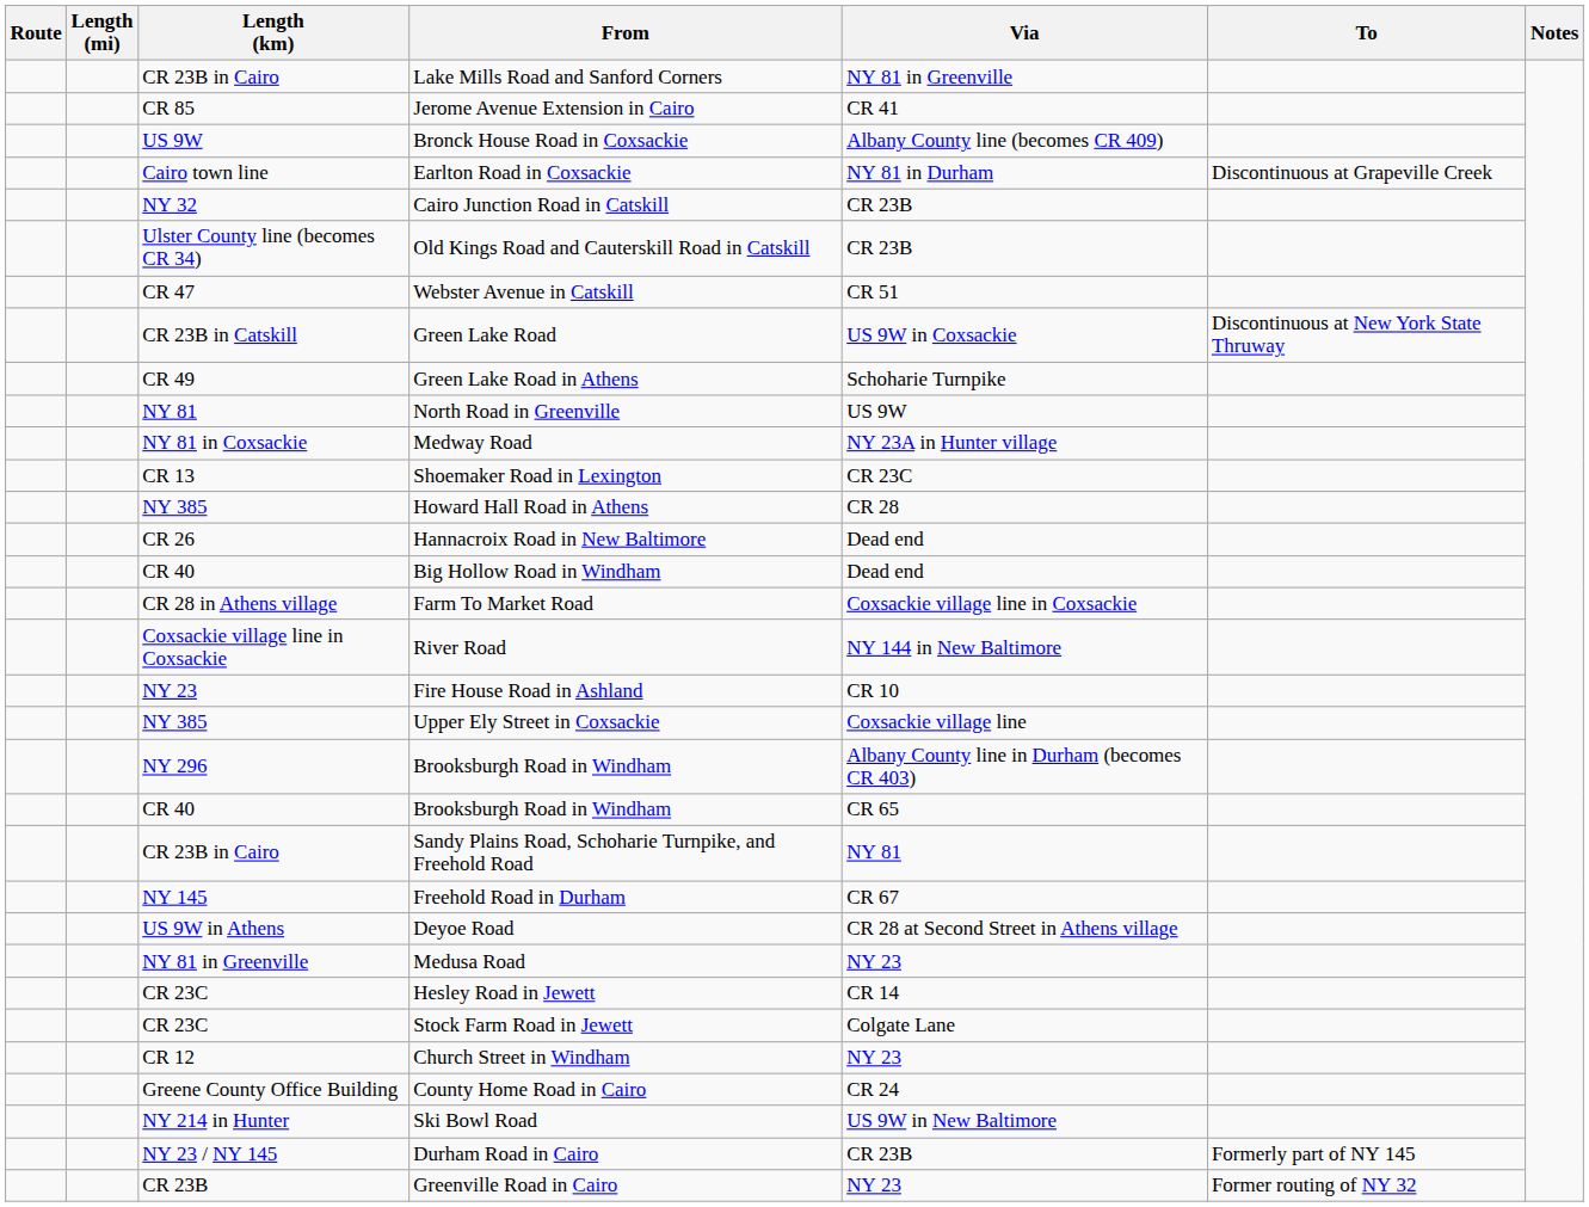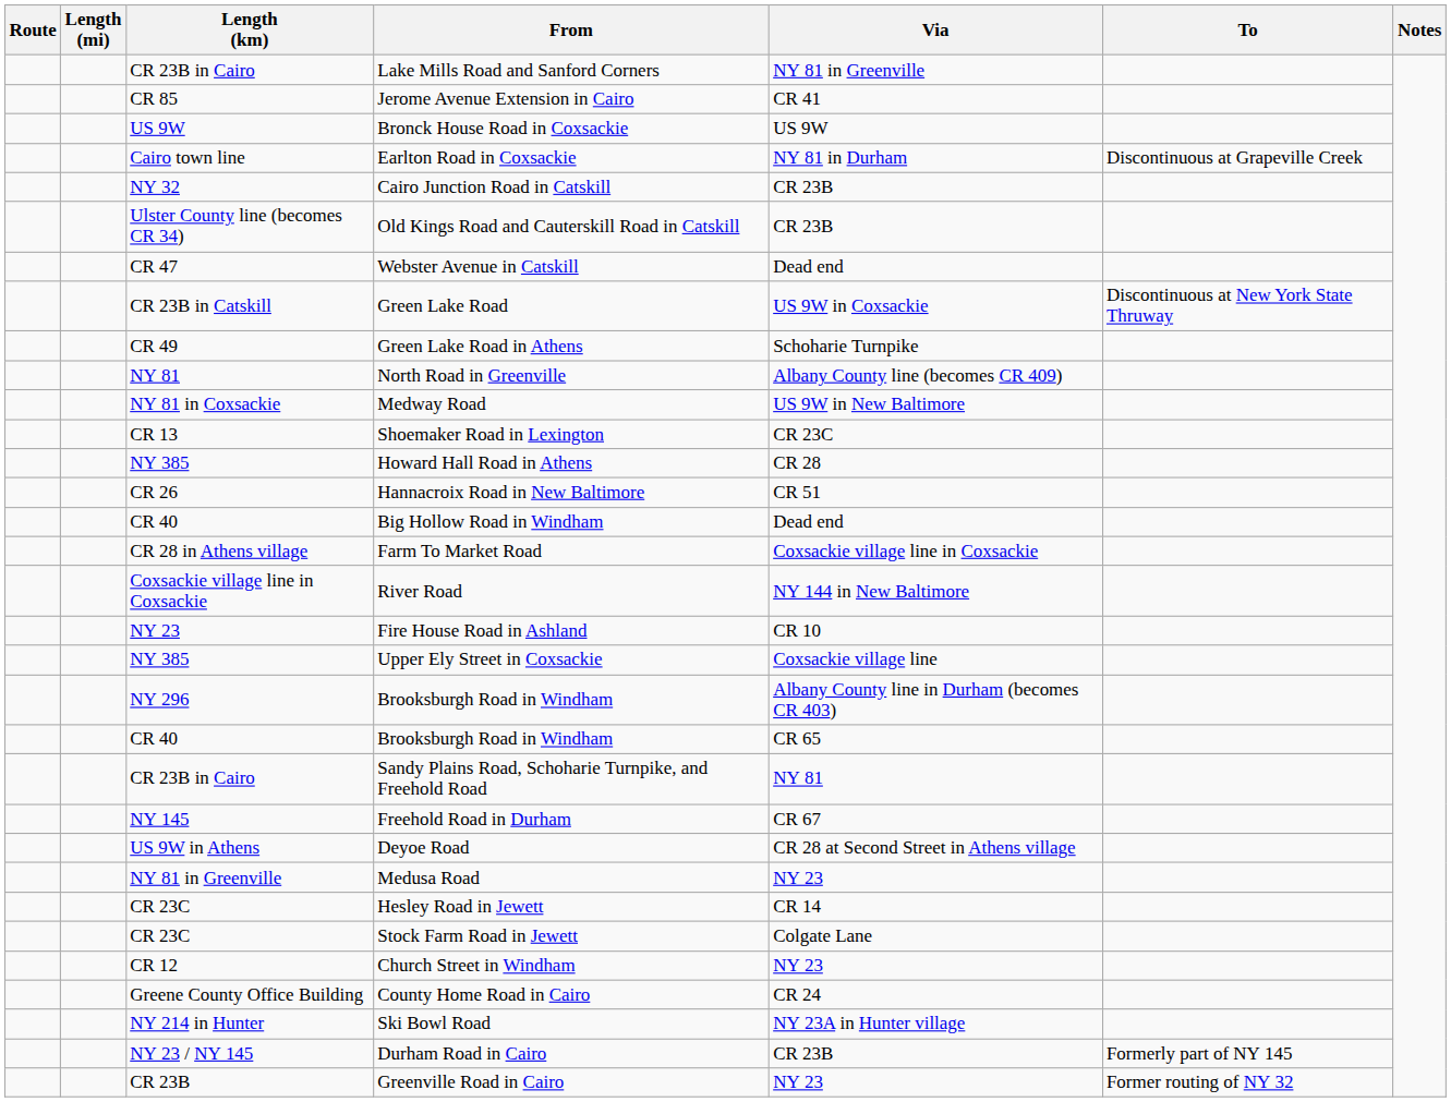 <table class="wikitable sortable">
 <tr>
 <th>Route</th>
 <th>Length<br>(mi)</th>
 <th>Length<br>(km)</th>
 <th class="unsortable">From</th>
 <th class="unsortable">Via</th>
 <th class="unsortable">To</th>
 <th class="unsortable">Notes</th>
 </tr>
 <tr>
 <td id="41"></td>
 <td></td>
 <td>CR 23B in <a href='#'>Cairo</a></td>
 <td>Lake Mills Road and Sanford Corners</td>
 <td><a href='#'>NY&nbsp;81</a> in <a href='#'>Greenville</a></td>
 <td></td>
 </tr>
 <tr>
 <td id="41A"></td>
 <td></td>
 <td>CR 85</td>
 <td>Jerome Avenue Extension in <a href='#'>Cairo</a></td>
 <td>CR 41</td>
 <td></td>
 </tr>
 <tr>
 <td id="42"></td>
 <td></td>
 <td><a href='#'>US&nbsp;9W</a></td>
 <td>Bronck House Road in <a href='#'>Coxsackie</a></td>
-<td><a href='#'>Albany County</a> line (becomes <a href='#'>CR 409</a>)</td>
+<td>US 9W</td>
 <td></td>
 </tr>
 <tr>
 <td id="45"></td>
 <td></td>
 <td><a href='#'>Cairo</a> town line</td>
 <td>Earlton Road in <a href='#'>Coxsackie</a></td>
 <td><a href='#'>NY&nbsp;81</a> in <a href='#'>Durham</a></td>
 <td>Discontinuous at Grapeville Creek</td>
 </tr>
 <tr>
 <td id="46"></td>
 <td></td>
 <td><a href='#'>NY&nbsp;32</a></td>
 <td>Cairo Junction Road in <a href='#'>Catskill</a></td>
 <td>CR 23B</td>
 <td></td>
 </tr>
 <tr>
 <td id="47"></td>
 <td></td>
 <td><a href='#'>Ulster County</a> line (becomes <a href='#'>CR 34</a>)</td>
 <td>Old Kings Road and Cauterskill Road in <a href='#'>Catskill</a></td>
 <td>CR 23B</td>
 <td></td>
 </tr>
 <tr>
 <td id="47A"></td>
 <td></td>
 <td>CR 47</td>
 <td>Webster Avenue in <a href='#'>Catskill</a></td>
-<td>CR 51</td>
+<td>Dead end</td>
 <td></td>
 </tr>
 <tr>
 <td id="49"></td>
 <td></td>
 <td>CR 23B in <a href='#'>Catskill</a></td>
 <td>Green Lake Road</td>
 <td><a href='#'>US&nbsp;9W</a> in <a href='#'>Coxsackie</a></td>
 <td>Discontinuous at <a href='#'>New York State Thruway</a></td>
 </tr>
 <tr>
 <td id="49A"></td>
 <td></td>
 <td>CR 49</td>
 <td>Green Lake Road in <a href='#'>Athens</a></td>
 <td>Schoharie Turnpike</td>
 <td></td>
 </tr>
 <tr>
 <td id="50"></td>
 <td></td>
 <td><a href='#'>NY&nbsp;81</a></td>
 <td>North Road in <a href='#'>Greenville</a></td>
-<td>US 9W</td>
+<td><a href='#'>Albany County</a> line (becomes <a href='#'>CR 409</a>)</td>
 <td></td>
 </tr>
 <tr>
 <td id="51"></td>
 <td></td>
 <td><a href='#'>NY&nbsp;81</a> in <a href='#'>Coxsackie</a></td>
 <td>Medway Road</td>
-<td><a href='#'>NY&nbsp;23A</a> in <a href='#'>Hunter village</a></td>
+<td><a href='#'>US&nbsp;9W</a> in <a href='#'>New Baltimore</a></td>
 <td></td>
 </tr>
 <tr>
 <td id="52"></td>
 <td></td>
 <td>CR 13</td>
 <td>Shoemaker Road in <a href='#'>Lexington</a></td>
 <td>CR 23C</td>
 <td></td>
 </tr>
 <tr>
 <td id="53"></td>
 <td></td>
 <td><a href='#'>NY&nbsp;385</a></td>
 <td>Howard Hall Road in <a href='#'>Athens</a></td>
 <td>CR 28</td>
 <td></td>
 </tr>
 <tr>
 <td id="54"></td>
 <td></td>
 <td>CR 26</td>
 <td>Hannacroix Road in <a href='#'>New Baltimore</a></td>
-<td>Dead end</td>
+<td>CR 51</td>
 <td></td>
 </tr>
 <tr>
 <td id="56"></td>
 <td></td>
 <td>CR 40</td>
 <td>Big Hollow Road in <a href='#'>Windham</a></td>
 <td>Dead end</td>
 <td></td>
 </tr>
 <tr>
 <td id="57"></td>
 <td></td>
 <td>CR 28 in <a href='#'>Athens village</a></td>
 <td>Farm To Market Road</td>
 <td><a href='#'>Coxsackie village</a> line in <a href='#'>Coxsackie</a></td>
 <td></td>
 </tr>
 <tr>
 <td id="61"></td>
 <td></td>
 <td><a href='#'>Coxsackie village</a> line in <a href='#'>Coxsackie</a></td>
 <td>River Road</td>
 <td><a href='#'>NY&nbsp;144</a> in <a href='#'>New Baltimore</a></td>
 <td></td>
 </tr>
 <tr>
 <td id="63"></td>
 <td></td>
 <td><a href='#'>NY&nbsp;23</a></td>
 <td>Fire House Road in <a href='#'>Ashland</a></td>
 <td>CR 10</td>
 <td></td>
 </tr>
 <tr>
 <td id="64"></td>
 <td></td>
 <td><a href='#'>NY&nbsp;385</a></td>
 <td>Upper Ely Street in <a href='#'>Coxsackie</a></td>
 <td><a href='#'>Coxsackie village</a> line</td>
 <td></td>
 </tr>
 <tr>
 <td id="65"></td>
 <td></td>
 <td><a href='#'>NY&nbsp;296</a></td>
 <td>Brooksburgh Road in <a href='#'>Windham</a></td>
 <td><a href='#'>Albany County</a> line in <a href='#'>Durham</a> (becomes <a href='#'>CR 403</a>)</td>
 <td></td>
 </tr>
 <tr>
 <td id="65A"></td>
 <td></td>
 <td>CR 40</td>
 <td>Brooksburgh Road in <a href='#'>Windham</a></td>
 <td>CR 65</td>
 <td></td>
 </tr>
 <tr>
 <td id="67"></td>
 <td></td>
 <td>CR 23B in <a href='#'>Cairo</a></td>
 <td>Sandy Plains Road, Schoharie Turnpike, and Freehold Road</td>
 <td><a href='#'>NY&nbsp;81</a></td>
 <td></td>
 </tr>
 <tr>
 <td id="67A"></td>
 <td></td>
 <td><a href='#'>NY&nbsp;145</a></td>
 <td>Freehold Road in <a href='#'>Durham</a></td>
 <td>CR 67</td>
 <td></td>
 </tr>
 <tr>
 <td id="74"></td>
 <td></td>
 <td><a href='#'>US&nbsp;9W</a> in <a href='#'>Athens</a></td>
 <td>Deyoe Road</td>
 <td>CR 28 at Second Street in <a href='#'>Athens village</a></td>
 <td></td>
 </tr>
 <tr>
 <td id="75"></td>
 <td></td>
 <td><a href='#'>NY&nbsp;81</a> in <a href='#'>Greenville</a></td>
 <td>Medusa Road</td>
 <td><a href='#'>NY&nbsp;23</a></td>
 <td></td>
 </tr>
 <tr>
 <td id="77"></td>
 <td></td>
 <td>CR 23C</td>
 <td>Hesley Road in <a href='#'>Jewett</a></td>
 <td>CR 14</td>
 <td></td>
 </tr>
 <tr>
 <td id="78"></td>
 <td></td>
 <td>CR 23C</td>
 <td>Stock Farm Road in <a href='#'>Jewett</a></td>
 <td>Colgate Lane</td>
 <td></td>
 </tr>
 <tr>
 <td id="79"></td>
 <td></td>
 <td>CR 12</td>
 <td>Church Street in <a href='#'>Windham</a></td>
 <td><a href='#'>NY&nbsp;23</a></td>
 <td></td>
 </tr>
 <tr>
 <td id="80"></td>
 <td></td>
 <td>Greene County Office Building</td>
 <td>County Home Road in <a href='#'>Cairo</a></td>
 <td>CR 24</td>
 <td></td>
 </tr>
 <tr>
 <td id="83"></td>
 <td></td>
 <td><a href='#'>NY&nbsp;214</a> in <a href='#'>Hunter</a></td>
 <td>Ski Bowl Road</td>
-<td><a href='#'>US&nbsp;9W</a> in <a href='#'>New Baltimore</a></td>
+<td><a href='#'>NY&nbsp;23A</a> in <a href='#'>Hunter village</a></td>
 <td></td>
 </tr>
 <tr>
 <td id="84"></td>
 <td></td>
 <td><a href='#'>NY&nbsp;23</a> / <a href='#'>NY&nbsp;145</a></td>
 <td>Durham Road in <a href='#'>Cairo</a></td>
 <td>CR 23B</td>
 <td>Formerly part of NY 145</td>
 </tr>
 <tr>
 <td id="85"></td>
 <td></td>
 <td>CR 23B</td>
 <td>Greenville Road in <a href='#'>Cairo</a></td>
 <td><a href='#'>NY&nbsp;23</a></td>
 <td>Former routing of <a href='#'>NY&nbsp;32</a></td>
 </tr>
 </table>
